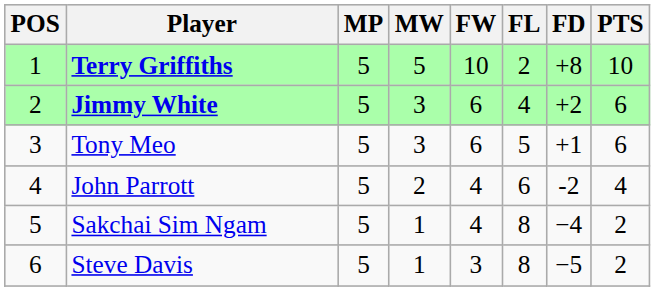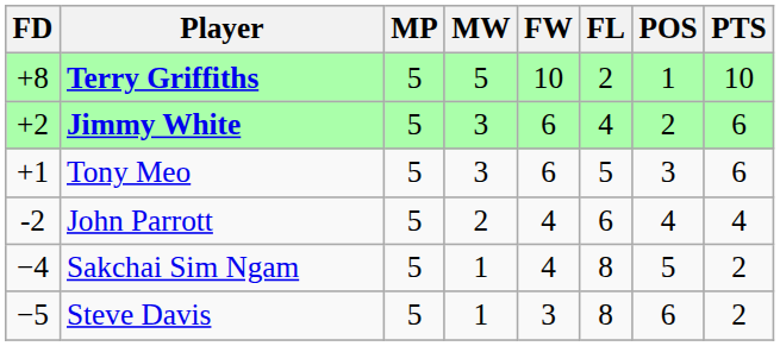 <table class="wikitable" style="text-align: center;">
 <tr>
-<th width=20>POS</th>
+<th width=20>FD</th>
 <th width=165>Player</th>
 <th width=20>MP</th>
 <th width=20>MW</th>
 <th width=20>FW</th>
 <th width=20>FL</th>
-<th width=20>FD</th>
+<th width=20>POS</th>
 <th width=20>PTS</th>
 </tr>
 <tr style="background:#aaffaa;">
-<td>1</td>
+<td>+8</td>
 <td style="text-align:left;"> <strong><a href='#'>Terry Griffiths</a></strong></td>
 <td>5</td>
 <td>5</td>
 <td>10</td>
 <td>2</td>
-<td>+8</td>
+<td>1</td>
 <td>10</td>
 </tr>
 <tr style="background:#aaffaa;">
-<td>2</td>
+<td>+2</td>
 <td style="text-align:left;"> <strong><a href='#'>Jimmy White</a></strong></td>
 <td>5</td>
 <td>3</td>
 <td>6</td>
 <td>4</td>
-<td>+2</td>
+<td>2</td>
 <td>6</td>
 </tr>
 <tr>
-<td>3</td>
+<td>+1</td>
 <td style="text-align:left;"> <a href='#'>Tony Meo</a></td>
 <td>5</td>
 <td>3</td>
 <td>6</td>
 <td>5</td>
-<td>+1</td>
+<td>3</td>
 <td>6</td>
 </tr>
 <tr>
-<td>4</td>
+<td>-2</td>
 <td style="text-align:left;"> <a href='#'>John Parrott</a></td>
 <td>5</td>
 <td>2</td>
 <td>4</td>
 <td>6</td>
-<td>-2</td>
+<td>4</td>
 <td>4</td>
 </tr>
 <tr>
-<td>5</td>
+<td>−4</td>
 <td style="text-align:left;"> <a href='#'>Sakchai Sim Ngam</a></td>
 <td>5</td>
 <td>1</td>
 <td>4</td>
 <td>8</td>
-<td>−4</td>
+<td>5</td>
 <td>2</td>
 </tr>
 <tr>
-<td>6</td>
+<td>−5</td>
 <td style="text-align:left;"> <a href='#'>Steve Davis</a></td>
 <td>5</td>
 <td>1</td>
 <td>3</td>
 <td>8</td>
-<td>−5</td>
+<td>6</td>
 <td>2</td>
 </tr>
 </table>
